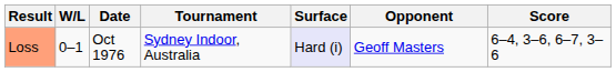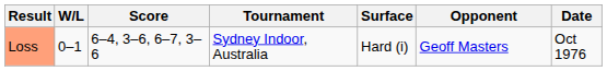 <table class="sortable wikitable">
 <tr>
 <th style="width:40px">Result</th>
 <th style="width:30px" class="unsortable">W/L</th>
-<th style="width:50px">Date</th>
+<th style="width:130px" class="unsortable">Score</th>
 <th style="width:160px">Tournament</th>
 <th style="width:50px">Surface</th>
 <th style="width:145px">Opponent</th>
-<th style="width:130px" class="unsortable">Score</th>
+<th style="width:50px">Date</th>
 </tr>
 <tr>
 <td style="background:#ffa07a;">Loss</td>
 <td>0–1</td>
+<td>6–4, 3–6, 6–7, 3–6</td>
+<td><a href='#'>Sydney Indoor</a>, Australia</td>
+<td>Hard (i)</td>
+<td> <a href='#'>Geoff Masters</a></td>
 <td>Oct 1976</td>
-<td><a href='#'>Sydney Indoor</a>, Australia</td>
-<td style="background: lavender;">Hard (i)</td>
-<td> <a href='#'>Geoff Masters</a></td>
-<td>6–4, 3–6, 6–7, 3–6</td>
 </tr>
 </table>
